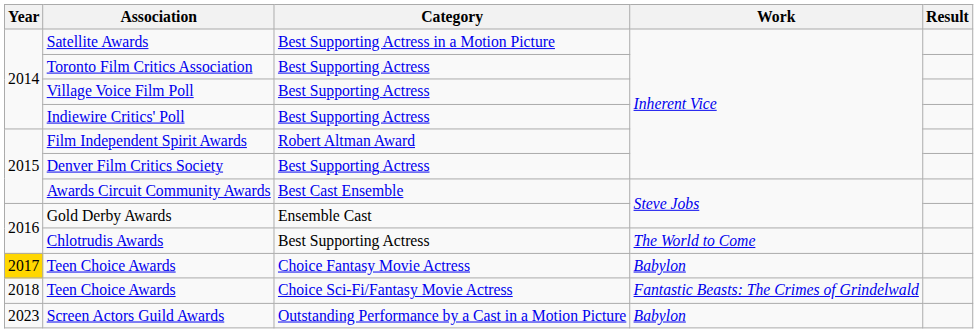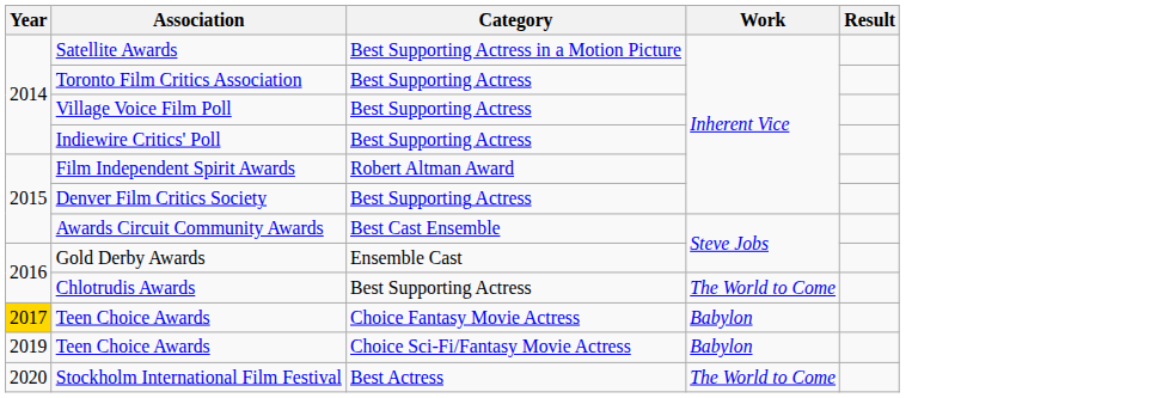 <table class="wikitable">
 <tr>
 <th>Year</th>
 <th>Association</th>
 <th>Category</th>
 <th>Work</th>
 <th>Result</th>
 </tr>
 <tr>
 <td rowspan="4">2014</td>
 <td><a href='#'>Satellite Awards</a></td>
 <td><a href='#'>Best Supporting Actress in a Motion Picture</a></td>
 <td rowspan="6"><em><a href='#'>Inherent Vice</a></em></td>
 <td></td>
 </tr>
 <tr>
 <td><a href='#'>Toronto Film Critics Association</a></td>
 <td><a href='#'>Best Supporting Actress</a></td>
 <td></td>
 </tr>
 <tr>
 <td><a href='#'>Village Voice Film Poll</a></td>
 <td><a href='#'>Best Supporting Actress</a></td>
 <td></td>
 </tr>
 <tr>
 <td><a href='#'>Indiewire Critics' Poll</a></td>
 <td><a href='#'>Best Supporting Actress</a></td>
 <td></td>
 </tr>
 <tr>
 <td rowspan="3">2015</td>
 <td><a href='#'>Film Independent Spirit Awards</a></td>
 <td><a href='#'>Robert Altman Award</a></td>
 <td></td>
 </tr>
 <tr>
 <td><a href='#'>Denver Film Critics Society</a></td>
 <td><a href='#'>Best Supporting Actress</a></td>
 <td></td>
 </tr>
 <tr>
 <td><a href='#'>Awards Circuit Community Awards</a></td>
 <td><a href='#'>Best Cast Ensemble</a></td>
 <td rowspan="2"><em><a href='#'>Steve Jobs</a></em></td>
 <td></td>
 </tr>
 <tr>
 <td rowspan="2">2016</td>
 <td>Gold Derby Awards</td>
 <td>Ensemble Cast</td>
 <td></td>
 </tr>
 <tr>
 <td><a href='#'>Chlotrudis Awards</a></td>
 <td>Best Supporting Actress</td>
 <td><em><a href='#'>The World to Come</a></em></td>
 <td></td>
 </tr>
 <tr>
 <td style="background: gold;">2017</td>
 <td><a href='#'>Teen Choice Awards</a></td>
 <td><a href='#'>Choice Fantasy Movie Actress</a></td>
 <td><em><a href='#'>Babylon</a></em></td>
 <td></td>
 </tr>
 <tr>
-<td>2018</td>
+<td>2019</td>
 <td><a href='#'>Teen Choice Awards</a></td>
 <td><a href='#'>Choice Sci-Fi/Fantasy Movie Actress</a></td>
-<td><em><a href='#'>Fantastic Beasts: The Crimes of Grindelwald</a></em></td>
+<td><em><a href='#'>Babylon</a></em></td>
 <td></td>
 </tr>
 <tr>
-<td>2023</td>
-<td><a href='#'>Screen Actors Guild Awards</a></td>
-<td><a href='#'>Outstanding Performance by a Cast in a Motion Picture</a></td>
-<td><em><a href='#'>Babylon</a></em></td>
+<td>2020</td>
+<td><a href='#'>Stockholm International Film Festival</a></td>
+<td><a href='#'>Best Actress</a></td>
+<td><em><a href='#'>The World to Come</a></em></td>
 <td></td>
 </tr>
 </table>
